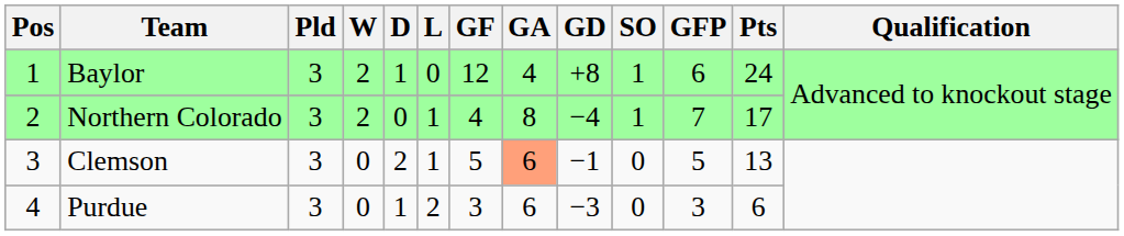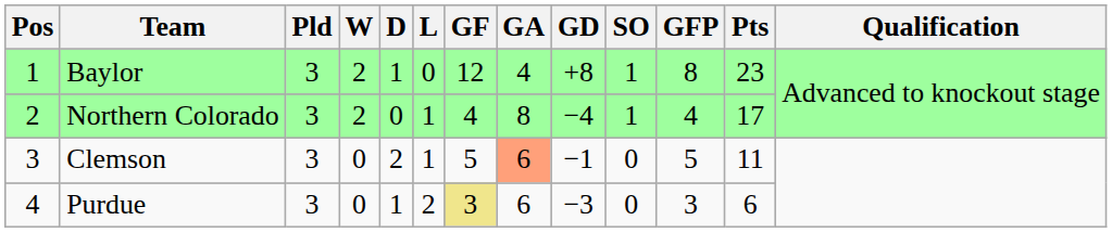 <table class="wikitable" style="text-align:center">
 <tr>
 <th>Pos</th>
 <th>Team</th>
 <th>Pld</th>
 <th>W</th>
 <th>D</th>
 <th>L</th>
 <th>GF</th>
 <th>GA</th>
 <th>GD</th>
 <th>SO</th>
 <th>GFP</th>
 <th>Pts</th>
 <th>Qualification</th>
 </tr>
 <tr bgcolor="#9eff9e">
 <td>1</td>
 <td style="text-align:left">Baylor</td>
 <td>3</td>
 <td>2</td>
 <td>1</td>
 <td>0</td>
 <td>12</td>
 <td>4</td>
 <td>+8</td>
 <td>1</td>
-<td>6</td>
-<td>24</td>
+<td>8</td>
+<td>23</td>
 <td rowspan="2">Advanced to knockout stage</td>
 </tr>
 <tr bgcolor="#9eff9e">
 <td>2</td>
 <td style="text-align:left">Northern Colorado</td>
 <td>3</td>
 <td>2</td>
 <td>0</td>
 <td>1</td>
 <td>4</td>
 <td>8</td>
 <td>−4</td>
 <td>1</td>
-<td>7</td>
+<td>4</td>
 <td>17</td>
 </tr>
 <tr>
 <td>3</td>
 <td style="text-align:left">Clemson</td>
 <td>3</td>
 <td>0</td>
 <td>2</td>
 <td>1</td>
 <td>5</td>
 <td style="background: lightsalmon;">6</td>
 <td>−1</td>
 <td>0</td>
 <td>5</td>
-<td>13</td>
+<td>11</td>
 <td rowspan="2"></td>
 </tr>
 <tr>
 <td>4</td>
 <td style="text-align:left">Purdue</td>
 <td>3</td>
 <td>0</td>
 <td>1</td>
 <td>2</td>
-<td>3</td>
+<td style="background: khaki;">3</td>
 <td>6</td>
 <td>−3</td>
 <td>0</td>
 <td>3</td>
 <td>6</td>
 </tr>
 </table>
